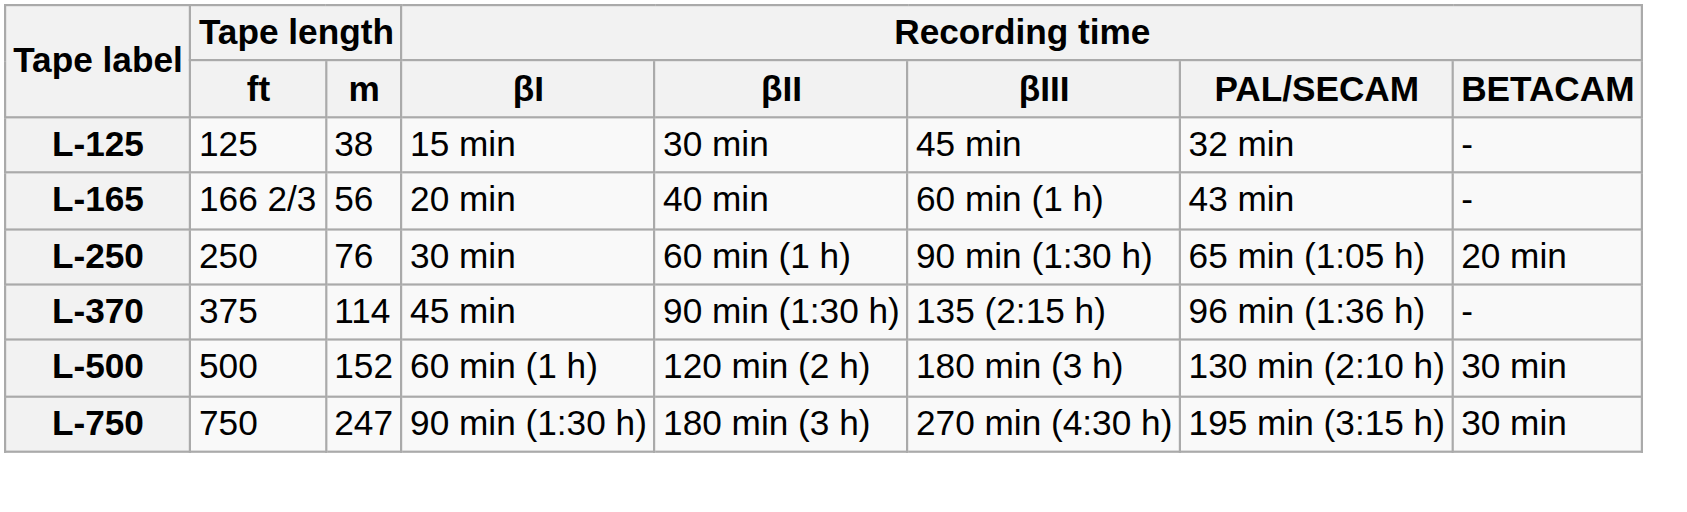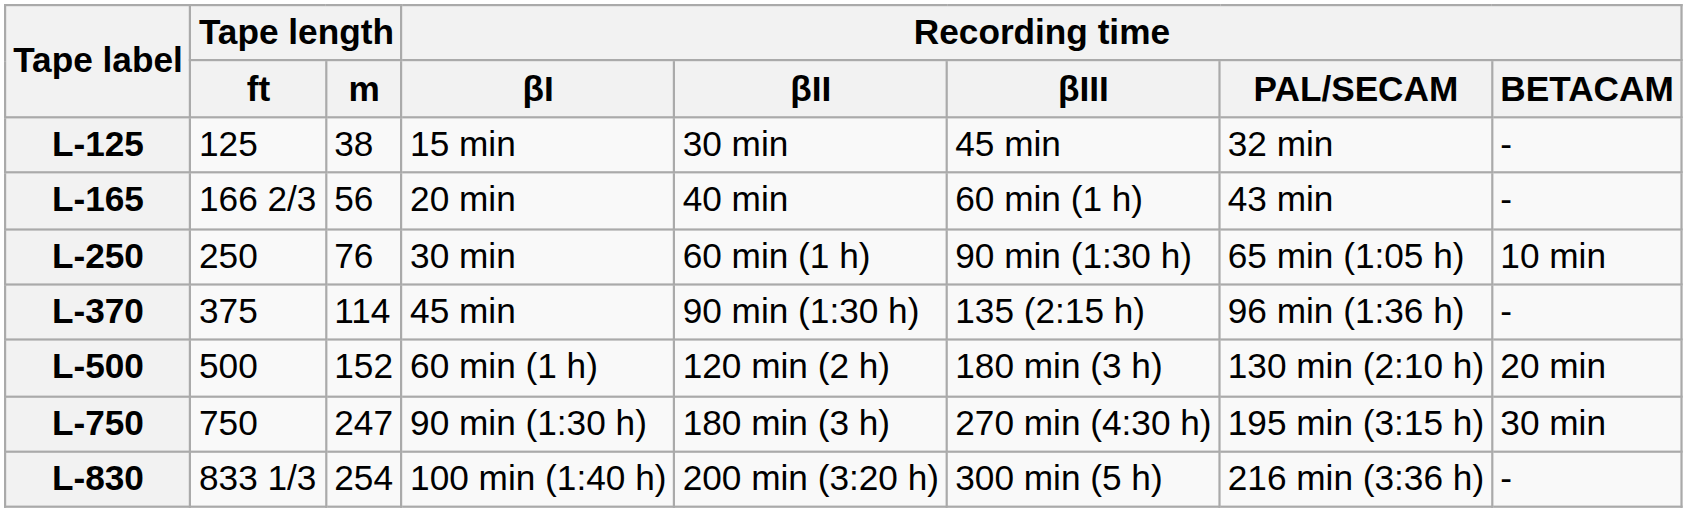 <table class="wikitable">
 <tr>
 <th rowspan="2">Tape label</th>
 <th colspan="2">Tape length</th>
 <th colspan="5">Recording time</th>
 </tr>
 <tr>
 <th>ft</th>
 <th>m</th>
 <th>βI</th>
 <th>βII</th>
 <th>βIII</th>
 <th>PAL/SECAM</th>
 <th>BETACAM</th>
 </tr>
 <tr>
 <th>L-125</th>
 <td>125</td>
 <td>38</td>
 <td>15 min</td>
 <td>30 min</td>
 <td>45 min</td>
 <td>32 min</td>
 <td>-</td>
 </tr>
 <tr>
 <th>L-165</th>
 <td>166 2/3</td>
 <td>56</td>
 <td>20 min</td>
 <td>40 min</td>
 <td>60 min (1 h)</td>
 <td>43 min</td>
 <td>-</td>
 </tr>
 <tr>
 <th>L-250</th>
 <td>250</td>
 <td>76</td>
 <td>30 min</td>
 <td>60 min (1 h)</td>
 <td>90 min (1:30 h)</td>
 <td>65 min (1:05 h)</td>
-<td>20 min</td>
+<td>10 min</td>
 </tr>
 <tr>
 <th>L-370</th>
 <td>375</td>
 <td>114</td>
 <td>45 min</td>
 <td>90 min (1:30 h)</td>
 <td>135 (2:15 h)</td>
 <td>96 min (1:36 h)</td>
 <td>-</td>
 </tr>
 <tr>
 <th>L-500</th>
 <td>500</td>
 <td>152</td>
 <td>60 min (1 h)</td>
 <td>120 min (2 h)</td>
 <td>180 min (3 h)</td>
 <td>130 min (2:10 h)</td>
-<td>30 min</td>
+<td>20 min</td>
 </tr>
 <tr>
 <th>L-750</th>
 <td>750</td>
 <td>247</td>
 <td>90 min (1:30 h)</td>
 <td>180 min (3 h)</td>
 <td>270 min (4:30 h)</td>
 <td>195 min (3:15 h)</td>
 <td>30 min</td>
 </tr>
+<tr>
+<th>L-830</th>
+<td>833 1/3</td>
+<td>254</td>
+<td>100 min (1:40 h)</td>
+<td>200 min (3:20 h)</td>
+<td>300 min (5 h)</td>
+<td>216 min (3:36 h)</td>
+<td>-</td>
+</tr>
 </table>
